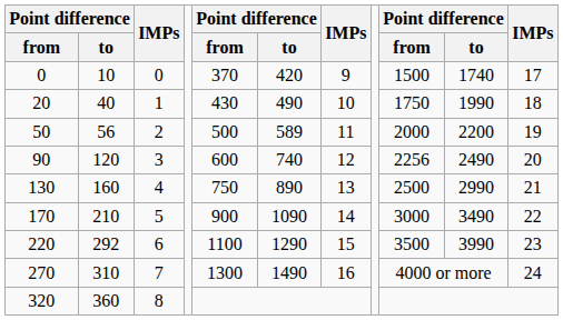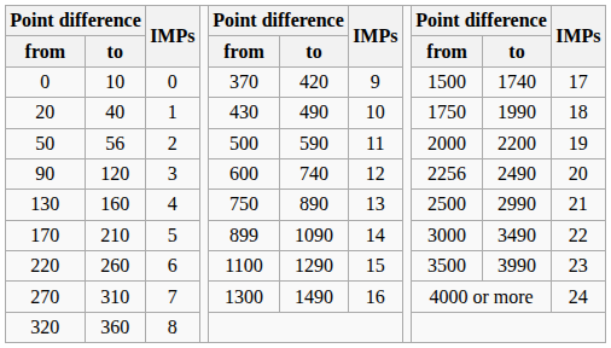 <table class="wikitable">
 <tr>
 <th colspan="2">Point difference</th>
 <th rowspan="2">IMPs</th>
 <th rowspan="11" style="background:none"></th>
 <th colspan="2">Point difference</th>
 <th rowspan="2">IMPs</th>
 <th rowspan="11" style="background:none"></th>
 <th colspan="2">Point difference</th>
 <th rowspan="2">IMPs</th>
 </tr>
 <tr>
 <th>from</th>
 <th>to</th>
 <th>from</th>
 <th>to</th>
 <th>from</th>
 <th>to</th>
 </tr>
 <tr align=center>
 <td>0</td>
 <td>10</td>
 <td>0</td>
 <td>370</td>
 <td>420</td>
 <td>9</td>
 <td>1500</td>
 <td>1740</td>
 <td>17</td>
 </tr>
 <tr align=center>
 <td>20</td>
 <td>40</td>
 <td>1</td>
 <td>430</td>
 <td>490</td>
 <td>10</td>
 <td>1750</td>
 <td>1990</td>
 <td>18</td>
 </tr>
 <tr align=center>
 <td>50</td>
 <td>56</td>
 <td>2</td>
 <td>500</td>
-<td>589</td>
+<td>590</td>
 <td>11</td>
 <td>2000</td>
 <td>2200</td>
 <td>19</td>
 </tr>
 <tr align=center>
 <td>90</td>
 <td>120</td>
 <td>3</td>
 <td>600</td>
 <td>740</td>
 <td>12</td>
 <td>2256</td>
 <td>2490</td>
 <td>20</td>
 </tr>
 <tr align=center>
 <td>130</td>
 <td>160</td>
 <td>4</td>
 <td>750</td>
 <td>890</td>
 <td>13</td>
 <td>2500</td>
 <td>2990</td>
 <td>21</td>
 </tr>
 <tr align=center>
 <td>170</td>
 <td>210</td>
 <td>5</td>
-<td>900</td>
+<td>899</td>
 <td>1090</td>
 <td>14</td>
 <td>3000</td>
 <td>3490</td>
 <td>22</td>
 </tr>
 <tr align=center>
 <td>220</td>
-<td>292</td>
+<td>260</td>
 <td>6</td>
 <td>1100</td>
 <td>1290</td>
 <td>15</td>
 <td>3500</td>
 <td>3990</td>
 <td>23</td>
 </tr>
 <tr align=center>
 <td>270</td>
 <td>310</td>
 <td>7</td>
 <td>1300</td>
 <td>1490</td>
 <td>16</td>
 <td colspan="2">4000 or more</td>
 <td>24</td>
 </tr>
 <tr align=center>
 <td>320</td>
 <td>360</td>
 <td>8</td>
 <td colspan=3></td>
 <td colspan=3></td>
 </tr>
 </table>
